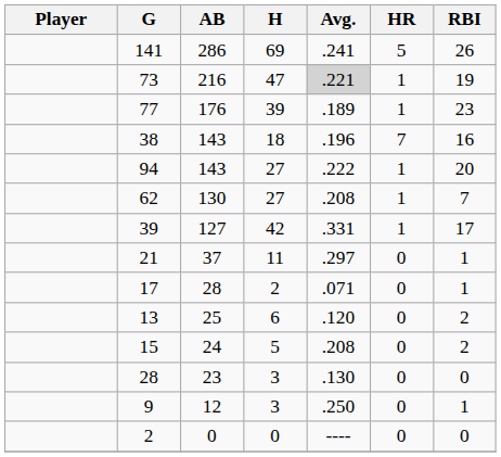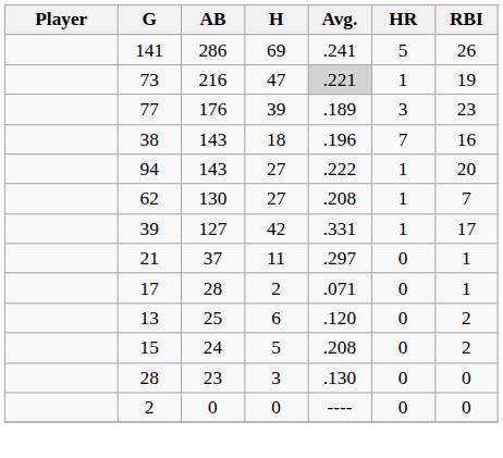 <table class="wikitable sortable">
 <tr>
 <th bgcolor="#DDDDFF" width="16%">Player</th>
 <th bgcolor="#DDDDFF" width="9%">G</th>
 <th bgcolor="#DDDDFF" width="9%">AB</th>
 <th bgcolor="#DDDDFF" width="9%">H</th>
 <th bgcolor="#DDDDFF" width="9%">Avg.</th>
 <th bgcolor="#DDDDFF" width="9%">HR</th>
 <th bgcolor="#DDDDFF" width="9%">RBI</th>
 </tr>
 <tr align="center">
 <td></td>
 <td>141</td>
 <td>286</td>
 <td>69</td>
 <td>.241</td>
 <td>5</td>
 <td>26</td>
 </tr>
 <tr align=center>
 <td></td>
 <td>73</td>
 <td>216</td>
 <td>47</td>
 <td style="background: lightgrey;">.221</td>
 <td>1</td>
 <td>19</td>
 </tr>
 <tr align=center>
 <td></td>
 <td>77</td>
 <td>176</td>
 <td>39</td>
 <td>.189</td>
-<td>1</td>
+<td>3</td>
 <td>23</td>
 </tr>
 <tr align=center>
 <td></td>
 <td>38</td>
 <td>143</td>
 <td>18</td>
 <td>.196</td>
 <td>7</td>
 <td>16</td>
 </tr>
 <tr align=center>
 <td></td>
 <td>94</td>
 <td>143</td>
 <td>27</td>
 <td>.222</td>
 <td>1</td>
 <td>20</td>
 </tr>
 <tr align=center>
 <td></td>
 <td>62</td>
 <td>130</td>
 <td>27</td>
 <td>.208</td>
 <td>1</td>
 <td>7</td>
 </tr>
 <tr align=center>
 <td></td>
 <td>39</td>
 <td>127</td>
 <td>42</td>
 <td>.331</td>
 <td>1</td>
 <td>17</td>
 </tr>
 <tr align="center">
 <td></td>
 <td>21</td>
 <td>37</td>
 <td>11</td>
 <td>.297</td>
 <td>0</td>
 <td>1</td>
 </tr>
 <tr align="center">
 <td></td>
 <td>17</td>
 <td>28</td>
 <td>2</td>
 <td>.071</td>
 <td>0</td>
 <td>1</td>
 </tr>
 <tr align=center>
 <td></td>
 <td>13</td>
 <td>25</td>
 <td>6</td>
 <td>.120</td>
 <td>0</td>
 <td>2</td>
 </tr>
 <tr align="center">
 <td></td>
 <td>15</td>
 <td>24</td>
 <td>5</td>
 <td>.208</td>
 <td>0</td>
 <td>2</td>
 </tr>
 <tr align=center>
 <td></td>
 <td>28</td>
 <td>23</td>
 <td>3</td>
 <td>.130</td>
 <td>0</td>
 <td>0</td>
 </tr>
 <tr align="center">
 <td></td>
-<td>9</td>
-<td>12</td>
-<td>3</td>
-<td>.250</td>
-<td>0</td>
-<td>1</td>
-</tr>
-<tr align="center">
-<td></td>
 <td>2</td>
 <td>0</td>
 <td>0</td>
 <td>----</td>
 <td>0</td>
 <td>0</td>
 </tr>
 <tr align="center">
 </tr>
 </table>
